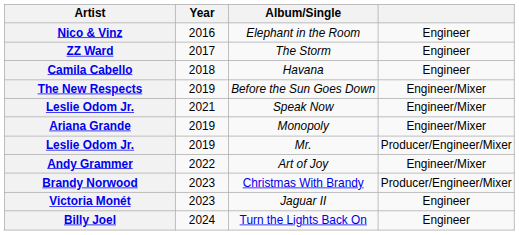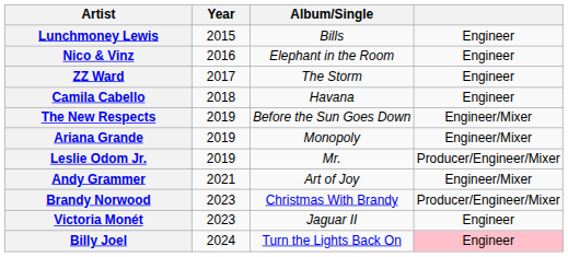 <table class="wikitable plainrowheaders" style="text-align:center;">
 <tr>
 <th scope="col" style="width:14em;">Artist</th>
 <th scope="col" style="width:4em;">Year</th>
 <th scope="col">Album/Single</th>
 <th></th>
+</tr>
+<tr>
+<th scope="row"><a href='#'>Lunchmoney Lewis</a></th>
+<td rowspan="1">2015</td>
+<td><em>Bills</em></td>
+<td>Engineer</td>
 </tr>
 <tr>
 <th scope="row"><a href='#'>Nico & Vinz</a></th>
 <td rowspan="1">2016</td>
 <td><em>Elephant in the Room</em></td>
 <td>Engineer</td>
 </tr>
 <tr>
 <th scope="row"><a href='#'>ZZ Ward</a></th>
 <td rowspan="1">2017</td>
 <td><em>The Storm</em></td>
 <td>Engineer</td>
 </tr>
 <tr>
 <th scope="row"><a href='#'>Camila Cabello</a></th>
 <td rowspan="1">2018</td>
 <td><em>Havana</em></td>
 <td>Engineer</td>
 </tr>
 <tr>
 <th scope="row"><a href='#'>The New Respects</a></th>
 <td rowspan="1">2019</td>
 <td><em>Before the Sun Goes Down</em></td>
 <td>Engineer/Mixer</td>
 </tr>
 <tr>
-<th scope="row"><a href='#'>Leslie Odom Jr.</a></th>
-<td rowspan="1">2021</td>
-<td><em>Speak Now</em></td>
-<td>Engineer/Mixer</td>
-</tr>
-<tr>
 <th scope="row"><a href='#'>Ariana Grande</a></th>
 <td rowspan="1">2019</td>
 <td><em>Monopoly</em></td>
 <td>Engineer/Mixer</td>
 </tr>
 <tr>
 <th scope="row"><a href='#'>Leslie Odom Jr.</a></th>
 <td rowspan="1">2019</td>
 <td><em>Mr.</em></td>
 <td>Producer/Engineer/Mixer</td>
 </tr>
 <tr>
 <th scope="row"><a href='#'>Andy Grammer</a></th>
-<td rowspan="1">2022</td>
+<td rowspan="1">2021</td>
 <td><em>Art of Joy</em></td>
 <td>Engineer/Mixer</td>
 </tr>
 <tr>
 <th scope="row"><a href='#'>Brandy Norwood</a></th>
 <td rowspan="1">2023</td>
 <td><a href='#'>Christmas With Brandy</a></td>
 <td>Producer/Engineer/Mixer</td>
 </tr>
 <tr>
 <th scope="row"><a href='#'>Victoria Monét</a></th>
 <td rowspan="1">2023</td>
 <td><em>Jaguar II</em></td>
 <td>Engineer</td>
 </tr>
 <tr>
 <th scope="row"><a href='#'>Billy Joel</a></th>
 <td rowspan="1">2024</td>
 <td><a href='#'>Turn the Lights Back On</a></td>
-<td>Engineer</td>
+<td style="background: pink;">Engineer</td>
 </tr>
 </table>
